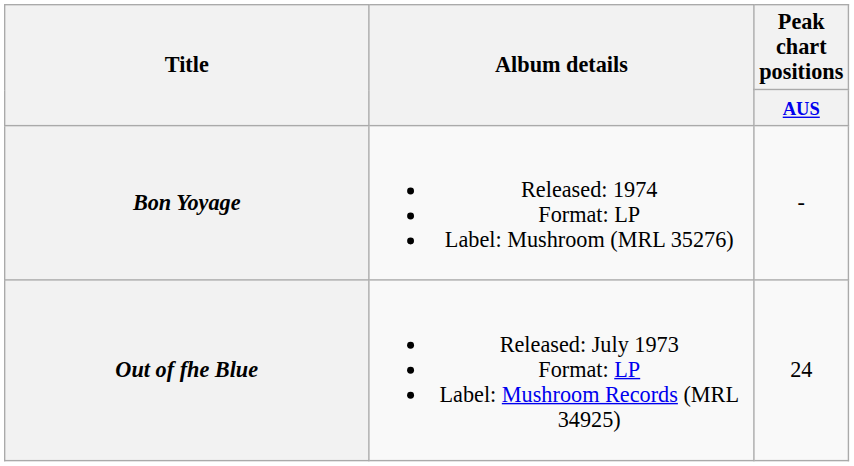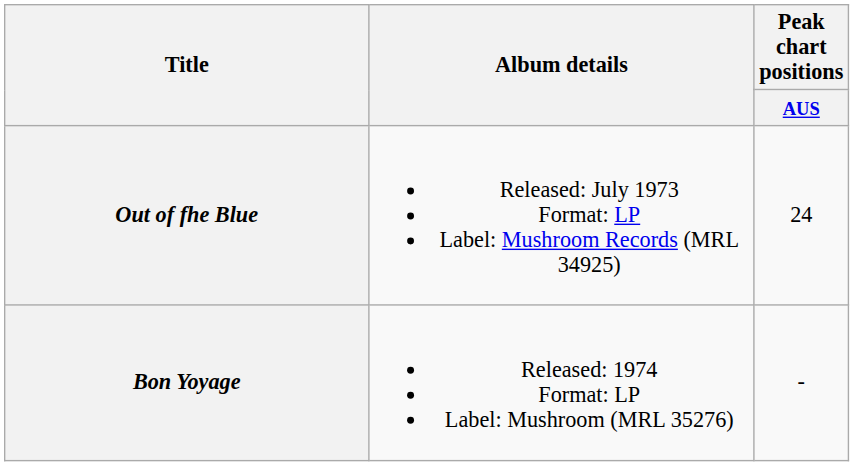 <table class="wikitable plainrowheaders" style="text-align:center;" border="1">
 <tr>
 <th scope="col" rowspan="2" style="width:20em;">Title</th>
 <th scope="col" rowspan="2" style="width:20em;">Album details</th>
 <th scope="col" colspan="1">Peak chart<br>positions</th>
 </tr>
 <tr>
 <th scope="col" style="text-align:center;"><small><a href='#'>AUS</a></small><br></th>
 </tr>
 <tr>
+<th scope="row"><em>Out of fhe Blue</em></th>
+<td><br><ul><li>Released: July 1973</li><li>Format: <a href='#'>LP</a></li><li>Label: <a href='#'>Mushroom Records</a> (MRL 34925)</li></ul></td>
+<td align="center">24</td>
+</tr>
+<tr>
 <th scope="row"><em>Bon Yoyage</em></th>
 <td><br><ul><li>Released: 1974</li><li>Format: LP</li><li>Label: Mushroom (MRL 35276)</li></ul></td>
 <td align="center">-</td>
 </tr>
-<tr>
-<th scope="row"><em>Out of fhe Blue</em></th>
-<td><br><ul><li>Released: July 1973</li><li>Format: <a href='#'>LP</a></li><li>Label: <a href='#'>Mushroom Records</a> (MRL 34925)</li></ul></td>
-<td align="center">24</td>
-</tr>
 </table>
